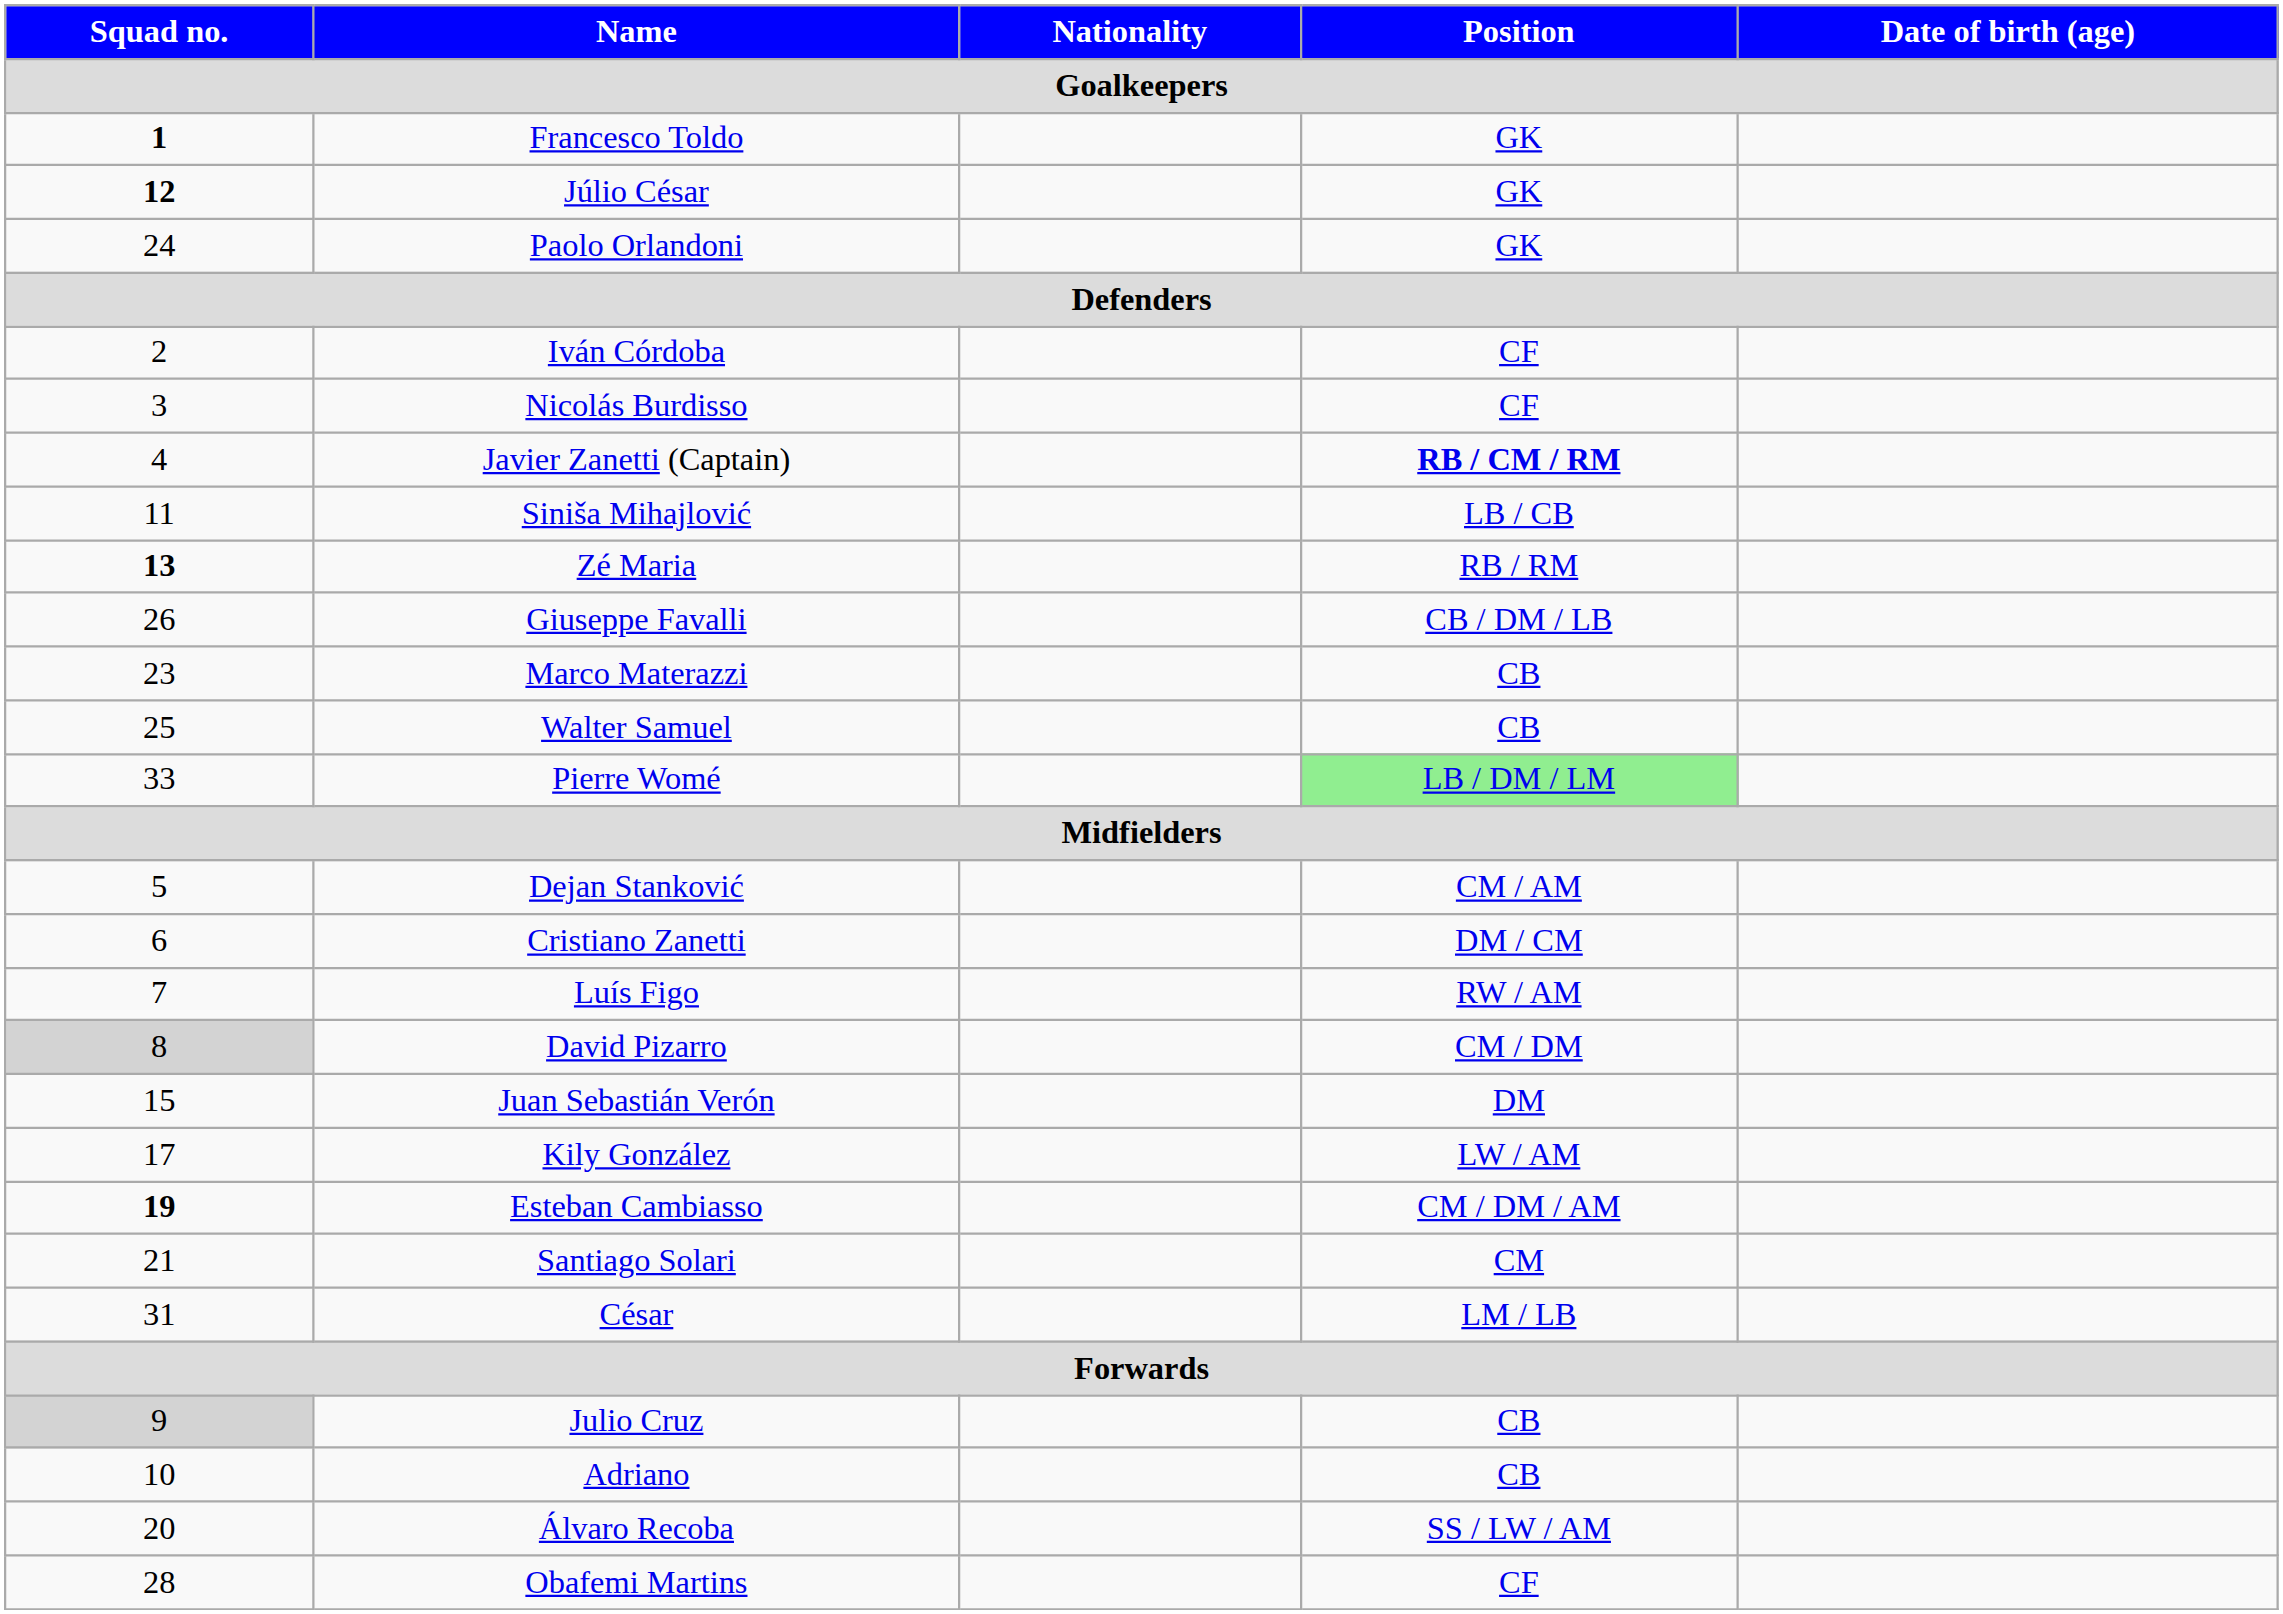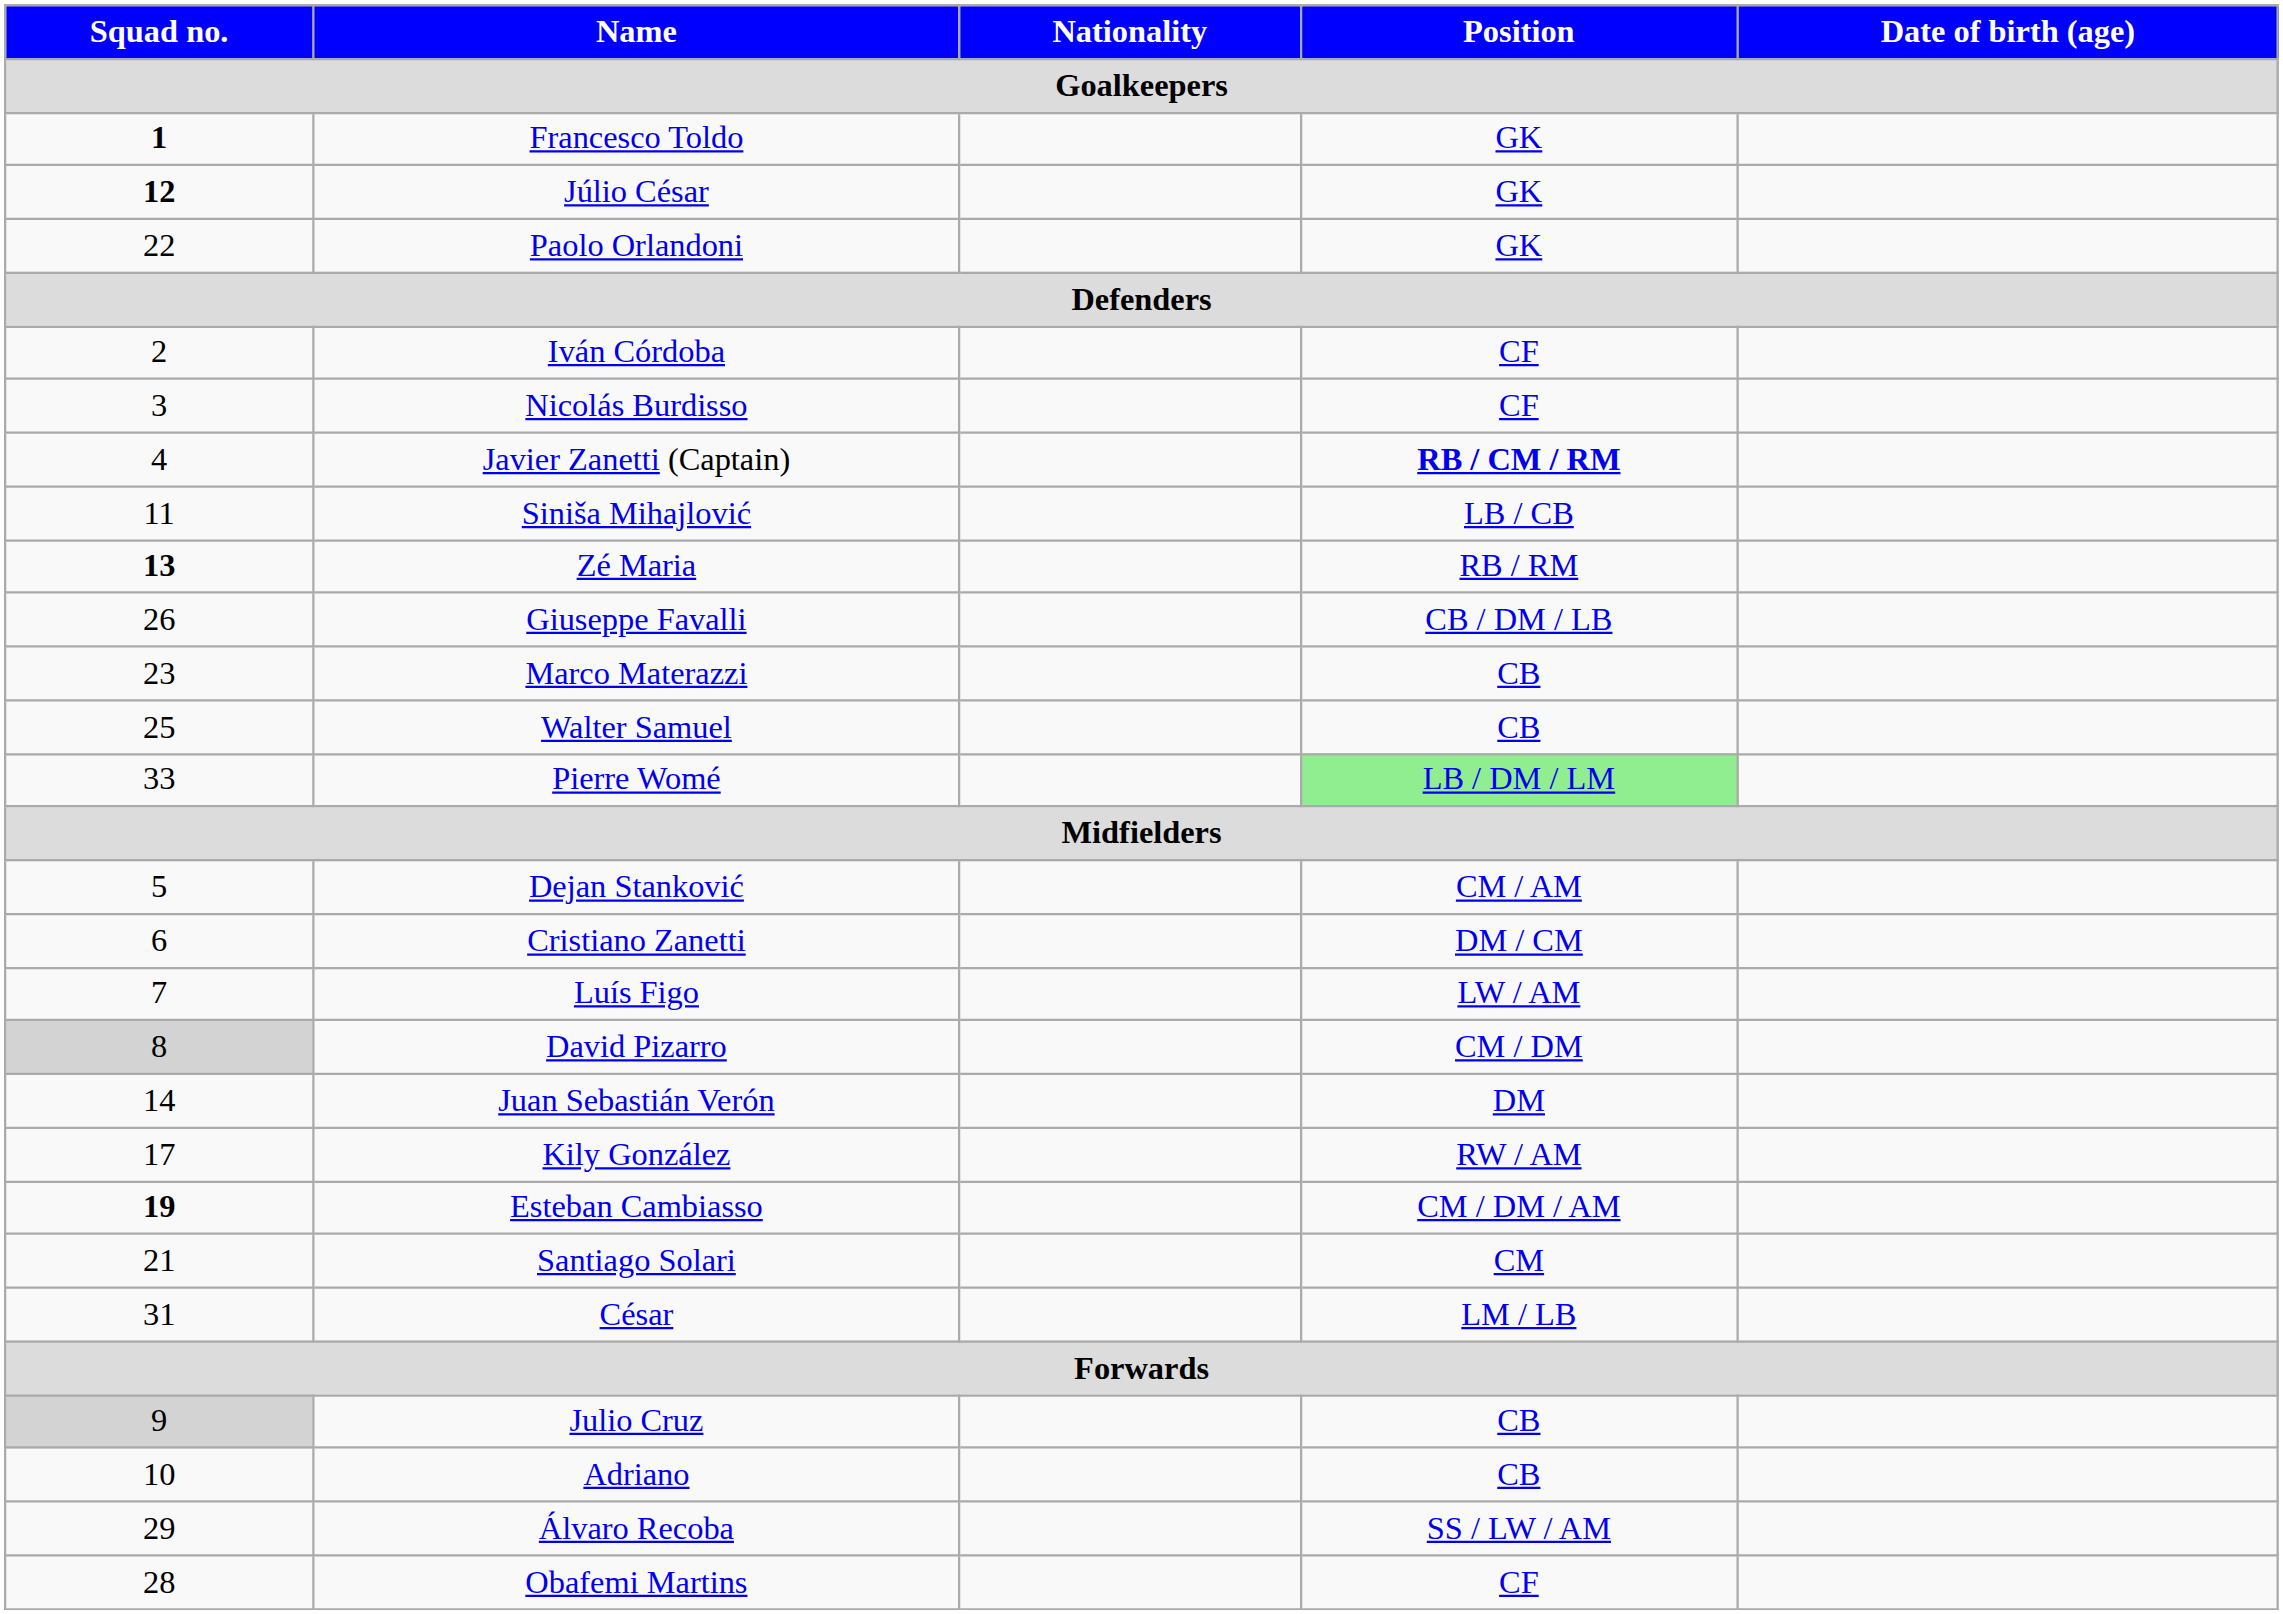 <table class="wikitable" style="text-align:center; font-size:90%; width:80%">
 <tr>
 <th style="background:#0000FF; color:white; text-align:center">Squad no.</th>
 <th style="background:#0000FF; color:white; text-align:center">Name</th>
 <th style="background:#0000FF; color:white; text-align:center">Nationality</th>
 <th style="background:#0000FF; color:white; text-align:center">Position</th>
 <th style="background:#0000FF; color:white; text-align:center">Date of birth (age)</th>
 </tr>
 <tr>
 <th colspan="6" style="background:#dcdcdc; color:black; text-align:center">Goalkeepers</th>
 </tr>
 <tr>
 <td><strong>1</strong></td>
 <td><a href='#'>Francesco Toldo</a></td>
 <td></td>
 <td><a href='#'>GK</a></td>
 <td></td>
 </tr>
 <tr>
 <td><strong>12</strong></td>
 <td><a href='#'>Júlio César</a></td>
 <td></td>
 <td><a href='#'>GK</a></td>
 <td></td>
 </tr>
 <tr>
-<td>24</td>
+<td>22</td>
 <td><a href='#'>Paolo Orlandoni</a></td>
 <td></td>
 <td><a href='#'>GK</a></td>
 <td></td>
 </tr>
 <tr>
 <th colspan="6" style="background:#dcdcdc; color:black; text-align:center">Defenders</th>
 </tr>
 <tr>
 <td>2</td>
 <td><a href='#'>Iván Córdoba</a></td>
 <td></td>
 <td><a href='#'>CF</a></td>
 <td></td>
 </tr>
 <tr>
 <td>3</td>
 <td><a href='#'>Nicolás Burdisso</a></td>
 <td></td>
 <td><a href='#'>CF</a></td>
 <td></td>
 </tr>
 <tr>
 <td>4</td>
 <td><a href='#'>Javier Zanetti</a> (Captain)</td>
 <td></td>
 <td><strong><a href='#'>RB / CM / RM</a></strong></td>
 <td></td>
 </tr>
 <tr>
 <td>11</td>
 <td><a href='#'>Siniša Mihajlović</a></td>
 <td></td>
 <td><a href='#'>LB / CB</a></td>
 <td></td>
 </tr>
 <tr>
 <td><strong>13</strong></td>
 <td><a href='#'>Zé Maria</a></td>
 <td></td>
 <td><a href='#'>RB / RM</a></td>
 <td></td>
 </tr>
 <tr>
 <td>26</td>
 <td><a href='#'>Giuseppe Favalli</a></td>
 <td></td>
 <td><a href='#'>CB / DM / LB</a></td>
 <td></td>
 </tr>
 <tr>
 <td>23</td>
 <td><a href='#'>Marco Materazzi</a></td>
 <td></td>
 <td><a href='#'>CB</a></td>
 <td></td>
 </tr>
 <tr>
 <td>25</td>
 <td><a href='#'>Walter Samuel</a></td>
 <td></td>
 <td><a href='#'>CB</a></td>
 <td></td>
 </tr>
 <tr>
 <td>33</td>
 <td><a href='#'>Pierre Womé</a></td>
 <td></td>
 <td style="background: lightgreen;"><a href='#'>LB / DM / LM</a></td>
 <td></td>
 </tr>
 <tr>
 <th colspan="6" style="background:#dcdcdc; color:black; text-align:center">Midfielders</th>
 </tr>
 <tr>
 <td>5</td>
 <td><a href='#'>Dejan Stanković</a></td>
 <td></td>
 <td><a href='#'>CM / AM</a></td>
 <td></td>
 </tr>
 <tr>
 <td>6</td>
 <td><a href='#'>Cristiano Zanetti</a></td>
 <td></td>
 <td><a href='#'>DM / CM</a></td>
 <td></td>
 </tr>
 <tr>
 <td>7</td>
 <td><a href='#'>Luís Figo</a></td>
 <td></td>
-<td><a href='#'>RW / AM</a></td>
+<td><a href='#'>LW / AM</a></td>
 <td></td>
 </tr>
 <tr>
 <td style="background: lightgrey;">8</td>
 <td><a href='#'>David Pizarro</a></td>
 <td></td>
 <td><a href='#'>CM / DM</a></td>
 <td></td>
 </tr>
 <tr>
-<td>15</td>
+<td>14</td>
 <td><a href='#'>Juan Sebastián Verón</a></td>
 <td></td>
 <td><a href='#'>DM</a></td>
 <td></td>
 </tr>
 <tr>
 <td>17</td>
 <td><a href='#'>Kily González</a></td>
 <td></td>
-<td><a href='#'>LW / AM</a></td>
+<td><a href='#'>RW / AM</a></td>
 <td></td>
 </tr>
 <tr>
 <td><strong>19</strong></td>
 <td><a href='#'>Esteban Cambiasso</a></td>
 <td></td>
 <td><a href='#'>CM / DM / AM</a></td>
 <td></td>
 </tr>
 <tr>
 <td>21</td>
 <td><a href='#'>Santiago Solari</a></td>
 <td></td>
 <td><a href='#'>CM</a></td>
 <td></td>
 </tr>
 <tr>
 <td>31</td>
 <td><a href='#'>César</a></td>
 <td></td>
 <td><a href='#'>LM / LB</a></td>
 <td></td>
 </tr>
 <tr>
 <th colspan="7" style="background:#dcdcdc; color:black; text-align:center">Forwards</th>
 </tr>
 <tr>
 <td style="background: lightgrey;">9</td>
 <td><a href='#'>Julio Cruz</a></td>
 <td></td>
 <td><a href='#'>CB</a></td>
 <td></td>
 </tr>
 <tr>
 <td>10</td>
 <td><a href='#'>Adriano</a></td>
 <td></td>
 <td><a href='#'>CB</a></td>
 <td></td>
 </tr>
 <tr>
-<td>20</td>
+<td>29</td>
 <td><a href='#'>Álvaro Recoba</a></td>
 <td></td>
 <td><a href='#'>SS / LW / AM</a></td>
 <td></td>
 </tr>
 <tr>
 <td>28</td>
 <td><a href='#'>Obafemi Martins</a></td>
 <td></td>
 <td><a href='#'>CF</a></td>
 <td></td>
 </tr>
 </table>
